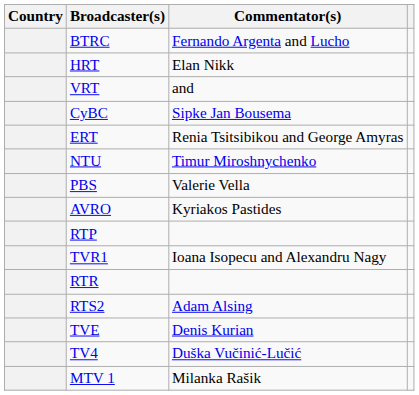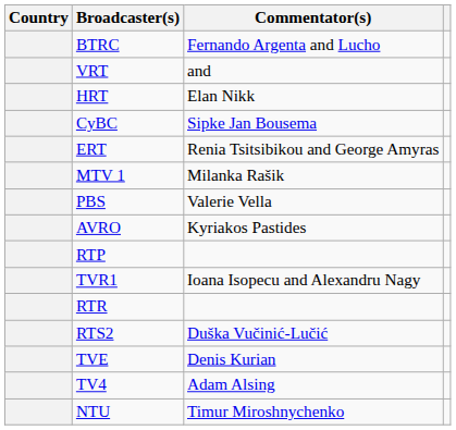 <table class="wikitable plainrowheaders">
 <tr>
 <th scope="col">Country</th>
 <th scope="col">Broadcaster(s)</th>
 <th scope="col">Commentator(s)</th>
 <th scope="col"></th>
 </tr>
 <tr>
 <th scope="row"></th>
 <td><a href='#'>BTRC</a></td>
 <td><a href='#'>Fernando Argenta</a> and <a href='#'>Lucho</a></td>
 <td></td>
 </tr>
 <tr>
 <th scope="row"></th>
-<td><a href='#'>HRT</a></td>
-<td>Elan Nikk</td>
+<td><a href='#'>VRT</a></td>
+<td> and </td>
 <td></td>
 </tr>
 <tr>
 <th scope="row"></th>
-<td><a href='#'>VRT</a></td>
-<td> and </td>
+<td><a href='#'>HRT</a></td>
+<td>Elan Nikk</td>
 <td></td>
 </tr>
 <tr>
 <th scope="row"></th>
 <td><a href='#'>CyBC</a></td>
 <td><a href='#'>Sipke Jan Bousema</a></td>
 <td></td>
 </tr>
 <tr>
 <th scope="row"></th>
 <td><a href='#'>ERT</a></td>
 <td>Renia Tsitsibikou and George Amyras</td>
 <td></td>
 </tr>
 <tr>
 <th scope="row"></th>
-<td><a href='#'>NTU</a></td>
-<td><a href='#'>Timur Miroshnychenko</a></td>
+<td><a href='#'>MTV 1</a></td>
+<td>Milanka Rašik</td>
 <td></td>
 </tr>
 <tr>
 <th scope="row"></th>
 <td><a href='#'>PBS</a></td>
 <td>Valerie Vella</td>
 <td></td>
 </tr>
 <tr>
 <th scope="row"></th>
 <td><a href='#'>AVRO</a></td>
 <td>Kyriakos Pastides</td>
 <td></td>
 </tr>
 <tr>
 <th scope="row"></th>
 <td><a href='#'>RTP</a></td>
 <td></td>
 <td></td>
 </tr>
 <tr>
 <th scope="row"></th>
 <td><a href='#'>TVR1</a></td>
 <td>Ioana Isopecu and Alexandru Nagy</td>
 <td></td>
 </tr>
 <tr>
 <th scope="row"></th>
 <td><a href='#'>RTR</a></td>
 <td></td>
 <td></td>
 </tr>
 <tr>
 <th scope="row"></th>
 <td><a href='#'>RTS2</a></td>
-<td><a href='#'>Adam Alsing</a></td>
+<td><a href='#'>Duška Vučinić-Lučić</a></td>
 <td></td>
 </tr>
 <tr>
 <th scope="row"></th>
 <td><a href='#'>TVE</a></td>
 <td><a href='#'>Denis Kurian</a></td>
 <td></td>
 </tr>
 <tr>
 <th scope="row"></th>
 <td><a href='#'>TV4</a></td>
-<td><a href='#'>Duška Vučinić-Lučić</a></td>
+<td><a href='#'>Adam Alsing</a></td>
 <td></td>
 </tr>
 <tr>
 <th scope="row"></th>
-<td><a href='#'>MTV 1</a></td>
-<td>Milanka Rašik</td>
+<td><a href='#'>NTU</a></td>
+<td><a href='#'>Timur Miroshnychenko</a></td>
 <td></td>
 </tr>
 </table>
